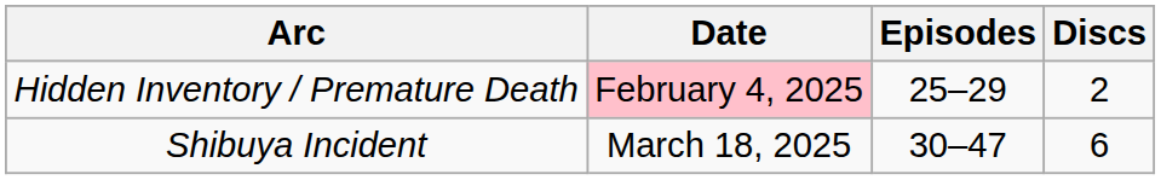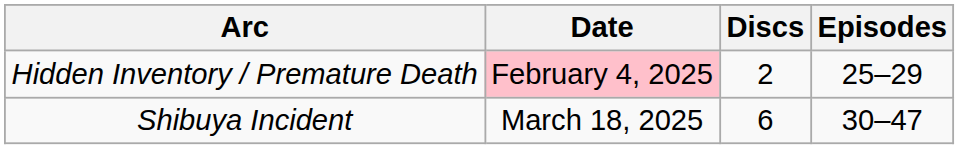 <table class="wikitable" style="text-align:center;">
 <tr>
 <th>Arc</th>
 <th>Date</th>
+<th>Discs</th>
 <th>Episodes</th>
-<th>Discs</th>
 </tr>
 <tr>
 <td><em>Hidden Inventory / Premature Death</em></td>
 <td style="background: pink;">February 4, 2025</td>
+<td>2</td>
 <td>25–29</td>
-<td>2</td>
 </tr>
 <tr>
 <td><em>Shibuya Incident</em></td>
 <td>March 18, 2025</td>
+<td>6</td>
 <td>30–47</td>
-<td>6</td>
 </tr>
 </table>
